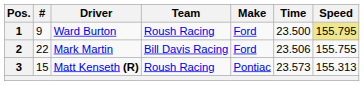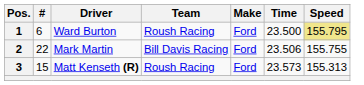 <table class="wikitable" style="font-size:95%">
 <tr>
 <th>Pos.</th>
 <th>#</th>
 <th>Driver</th>
 <th>Team</th>
 <th>Make</th>
 <th>Time</th>
 <th>Speed</th>
 </tr>
 <tr>
 <th>1</th>
-<td>9</td>
+<td>6</td>
 <td><a href='#'>Ward Burton</a></td>
 <td><a href='#'>Roush Racing</a></td>
 <td><a href='#'>Ford</a></td>
 <td>23.500</td>
 <td style="background: khaki;">155.795</td>
 </tr>
 <tr>
 <th>2</th>
 <td>22</td>
 <td><a href='#'>Mark Martin</a></td>
 <td><a href='#'>Bill Davis Racing</a></td>
 <td><a href='#'>Ford</a></td>
 <td>23.506</td>
 <td>155.755</td>
 </tr>
 <tr>
 <th>3</th>
 <td>15</td>
 <td><a href='#'>Matt Kenseth</a> <strong>(R)</strong></td>
 <td><a href='#'>Roush Racing</a></td>
-<td><a href='#'>Pontiac</a></td>
+<td><a href='#'>Ford</a></td>
 <td>23.573</td>
 <td>155.313</td>
 </tr>
 <tr>
 <th colspan="7"></th>
 </tr>
 </table>
